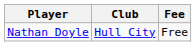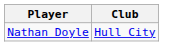 <table class="wikitable" style="text-align: center">
 <tr>
 <th>Player</th>
 <th>Club</th>
-<th>Fee</th>
 </tr>
 <tr>
 <td><a href='#'>Nathan Doyle</a></td>
 <td><a href='#'>Hull City</a></td>
-<td>Free</td>
 </tr>
 </table>
